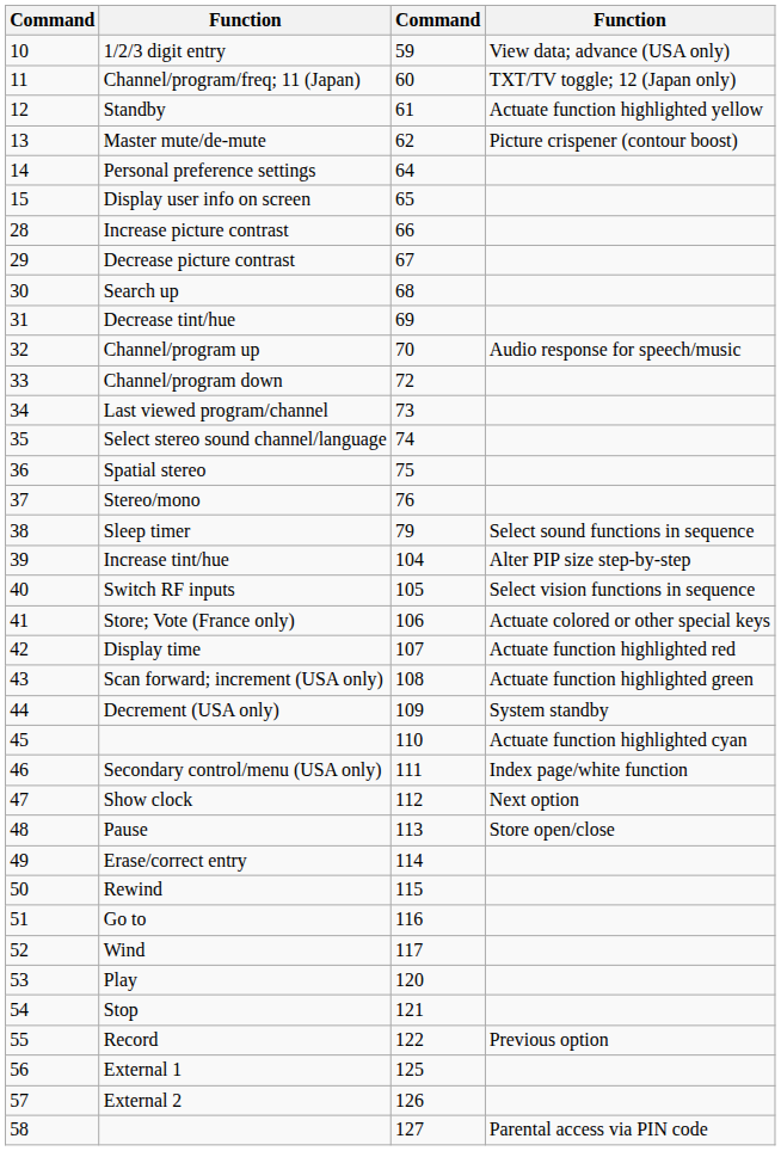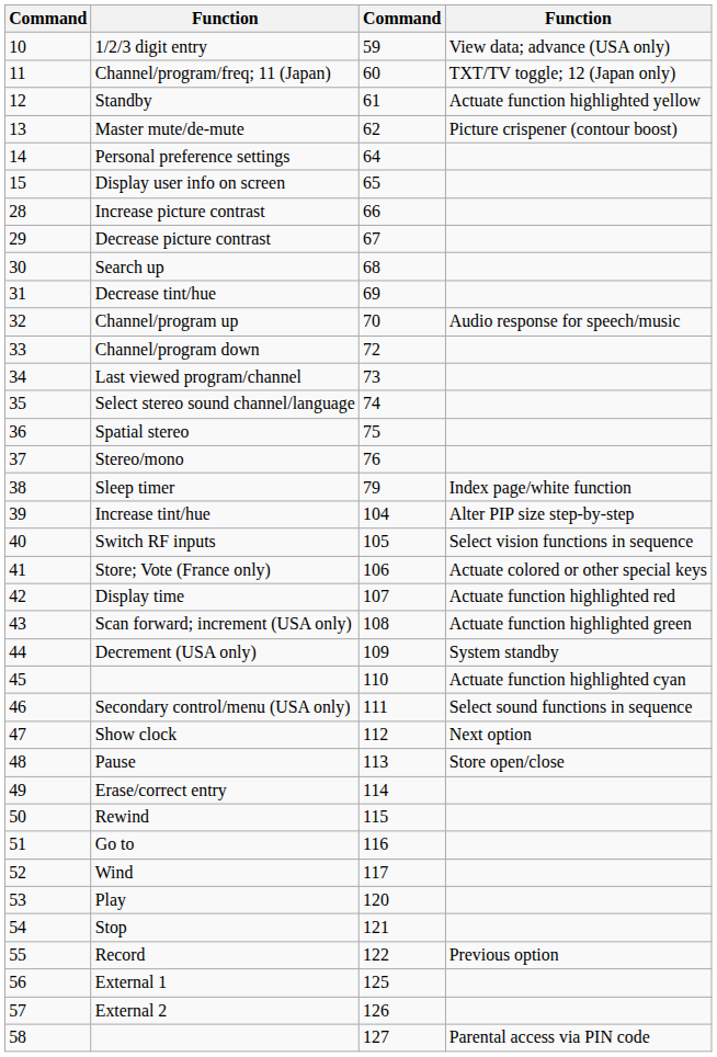 <table class="wikitable" border="1">
 <tr>
 <th>Command</th>
 <th>Function</th>
 <th>Command</th>
 <th>Function</th>
 </tr>
 <tr>
 <td>10</td>
 <td>1/2/3 digit entry</td>
 <td>59</td>
 <td>View data; advance (USA only)</td>
 </tr>
 <tr>
 <td>11</td>
 <td>Channel/program/freq; 11 (Japan)</td>
 <td>60</td>
 <td>TXT/TV toggle; 12 (Japan only)</td>
 </tr>
 <tr>
 <td>12</td>
 <td>Standby</td>
 <td>61</td>
 <td>Actuate function highlighted yellow</td>
 </tr>
 <tr>
 <td>13</td>
 <td>Master mute/de-mute</td>
 <td>62</td>
 <td>Picture crispener (contour boost)</td>
 </tr>
 <tr>
 <td>14</td>
 <td>Personal preference settings</td>
 <td>64</td>
 <td></td>
 </tr>
 <tr>
 <td>15</td>
 <td>Display user info on screen</td>
 <td>65</td>
 <td></td>
 </tr>
 <tr>
 <td>28</td>
 <td>Increase picture contrast</td>
 <td>66</td>
 <td></td>
 </tr>
 <tr>
 <td>29</td>
 <td>Decrease picture contrast</td>
 <td>67</td>
 <td></td>
 </tr>
 <tr>
 <td>30</td>
 <td>Search up</td>
 <td>68</td>
 <td></td>
 </tr>
 <tr>
 <td>31</td>
 <td>Decrease tint/hue</td>
 <td>69</td>
 <td></td>
 </tr>
 <tr>
 <td>32</td>
 <td>Channel/program up</td>
 <td>70</td>
 <td>Audio response for speech/music</td>
 </tr>
 <tr>
 <td>33</td>
 <td>Channel/program down</td>
 <td>72</td>
 <td></td>
 </tr>
 <tr>
 <td>34</td>
 <td>Last viewed program/channel</td>
 <td>73</td>
 <td></td>
 </tr>
 <tr>
 <td>35</td>
 <td>Select stereo sound channel/language</td>
 <td>74</td>
 <td></td>
 </tr>
 <tr>
 <td>36</td>
 <td>Spatial stereo</td>
 <td>75</td>
 <td></td>
 </tr>
 <tr>
 <td>37</td>
 <td>Stereo/mono</td>
 <td>76</td>
 <td></td>
 </tr>
 <tr>
 <td>38</td>
 <td>Sleep timer</td>
 <td>79</td>
-<td>Select sound functions in sequence</td>
+<td>Index page/white function</td>
 </tr>
 <tr>
 <td>39</td>
 <td>Increase tint/hue</td>
 <td>104</td>
 <td>Alter PIP size step-by-step</td>
 </tr>
 <tr>
 <td>40</td>
 <td>Switch RF inputs</td>
 <td>105</td>
 <td>Select vision functions in sequence</td>
 </tr>
 <tr>
 <td>41</td>
 <td>Store; Vote (France only)</td>
 <td>106</td>
 <td>Actuate colored or other special keys</td>
 </tr>
 <tr>
 <td>42</td>
 <td>Display time</td>
 <td>107</td>
 <td>Actuate function highlighted red</td>
 </tr>
 <tr>
 <td>43</td>
 <td>Scan forward; increment (USA only)</td>
 <td>108</td>
 <td>Actuate function highlighted green</td>
 </tr>
 <tr>
 <td>44</td>
 <td>Decrement (USA only)</td>
 <td>109</td>
 <td>System standby</td>
 </tr>
 <tr>
 <td>45</td>
 <td></td>
 <td>110</td>
 <td>Actuate function highlighted cyan</td>
 </tr>
 <tr>
 <td>46</td>
 <td>Secondary control/menu (USA only)</td>
 <td>111</td>
-<td>Index page/white function</td>
+<td>Select sound functions in sequence</td>
 </tr>
 <tr>
 <td>47</td>
 <td>Show clock</td>
 <td>112</td>
 <td>Next option</td>
 </tr>
 <tr>
 <td>48</td>
 <td>Pause</td>
 <td>113</td>
 <td>Store open/close</td>
 </tr>
 <tr>
 <td>49</td>
 <td>Erase/correct entry</td>
 <td>114</td>
 <td></td>
 </tr>
 <tr>
 <td>50</td>
 <td>Rewind</td>
 <td>115</td>
 <td></td>
 </tr>
 <tr>
 <td>51</td>
 <td>Go to</td>
 <td>116</td>
 <td></td>
 </tr>
 <tr>
 <td>52</td>
 <td>Wind</td>
 <td>117</td>
 <td></td>
 </tr>
 <tr>
 <td>53</td>
 <td>Play</td>
 <td>120</td>
 <td></td>
 </tr>
 <tr>
 <td>54</td>
 <td>Stop</td>
 <td>121</td>
 <td></td>
 </tr>
 <tr>
 <td>55</td>
 <td>Record</td>
 <td>122</td>
 <td>Previous option</td>
 </tr>
 <tr>
 <td>56</td>
 <td>External 1</td>
 <td>125</td>
 <td></td>
 </tr>
 <tr>
 <td>57</td>
 <td>External 2</td>
 <td>126</td>
 <td></td>
 </tr>
 <tr>
 <td>58</td>
 <td></td>
 <td>127</td>
 <td>Parental access via PIN code</td>
 </tr>
 </table>
